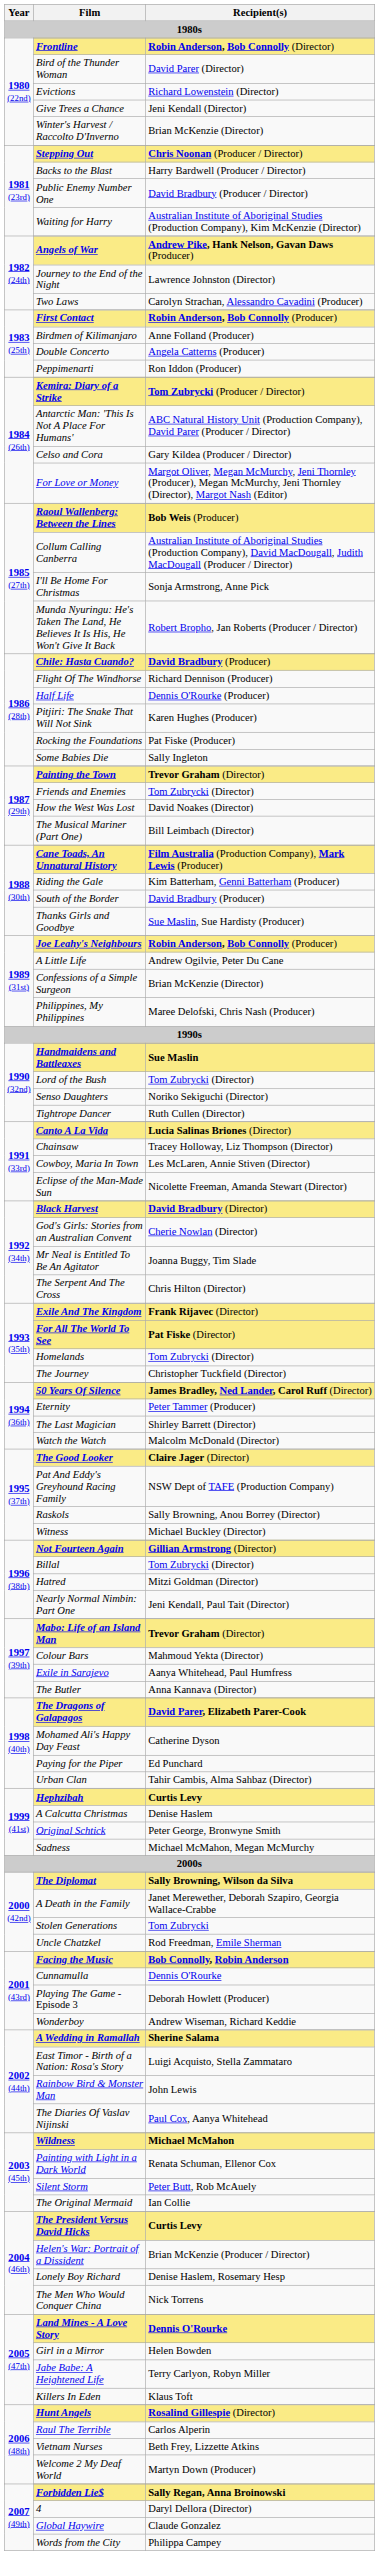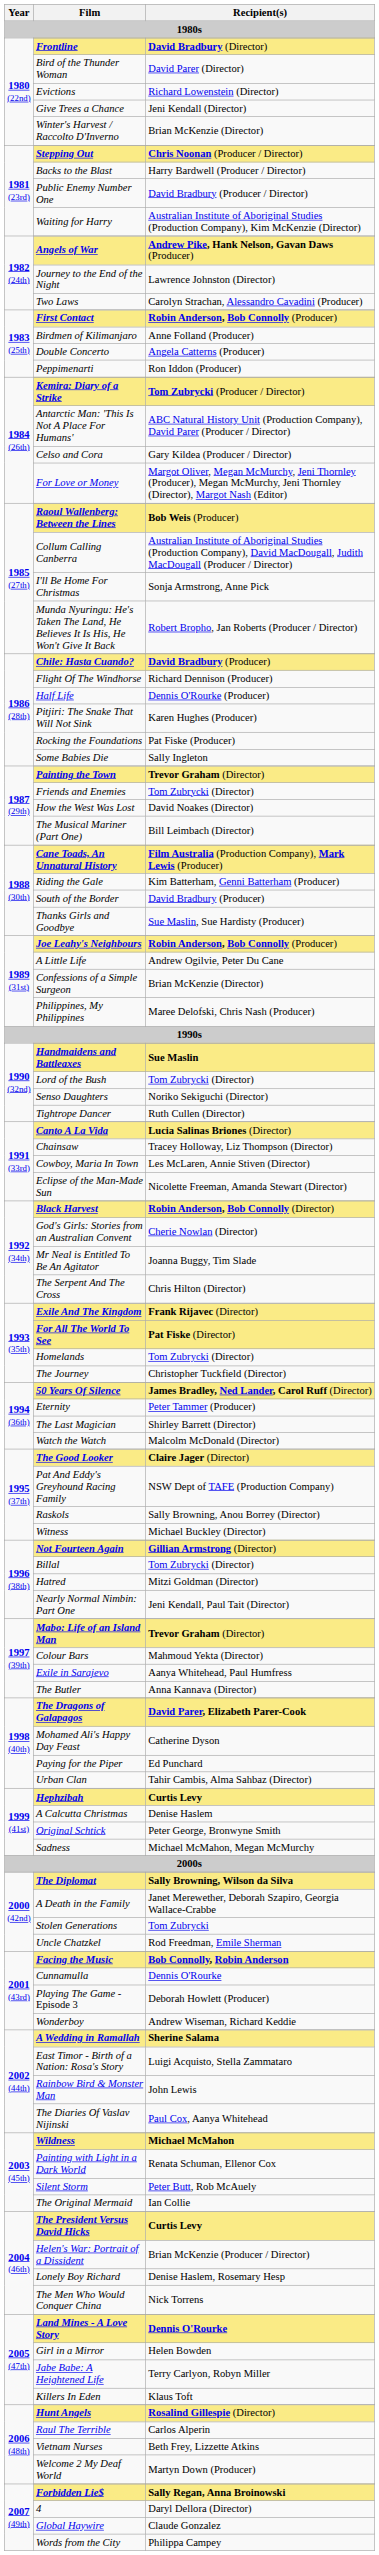 <table class="sortable wikitable" width="90%" align="centre">
 <tr bgcolor="#bebebe">
 <th width="5%">Year</th>
 <th width="29%">Film</th>
 <th width="59%">Recipient(s)</th>
 </tr>
 <tr>
 <td colspan="4" style="background:#CCCCCC;" align="center"><strong>1980s</strong></td>
 </tr>
 <tr>
 <td rowspan="6" align="center"><strong><a href='#'>1980</a></strong><br><small><a href='#'>(22nd)</a></small></td>
 </tr>
 <tr style="background:#FAEB86">
 <td><strong><em><a href='#'>Frontline</a></em></strong></td>
-<td><strong><a href='#'>Robin Anderson</a>, <a href='#'>Bob Connolly</a></strong> (Director)</td>
+<td><strong><a href='#'>David Bradbury</a></strong> (Director)</td>
 </tr>
 <tr>
 <td><em>Bird of the Thunder Woman</em></td>
 <td><a href='#'>David Parer</a> (Director)</td>
 </tr>
 <tr>
 <td><em>Evictions</em></td>
 <td><a href='#'>Richard Lowenstein</a> (Director)</td>
 </tr>
 <tr>
 <td><em>Give Trees a Chance</em></td>
 <td>Jeni Kendall (Director)</td>
 </tr>
 <tr>
 <td><em>Winter's Harvest / Raccolto D'Inverno</em></td>
 <td>Brian McKenzie (Director)</td>
 </tr>
 <tr>
 <td rowspan="5" align="center"><strong><a href='#'>1981</a></strong><br><small><a href='#'>(23rd)</a></small></td>
 </tr>
 <tr style="background:#FAEB86">
 <td><strong><em><a href='#'>Stepping Out</a></em></strong></td>
 <td><strong><a href='#'>Chris Noonan</a></strong> (Producer / Director)</td>
 </tr>
 <tr>
 <td><em>Backs to the Blast</em></td>
 <td>Harry Bardwell (Producer / Director)</td>
 </tr>
 <tr>
 <td><em>Public Enemy Number One</em></td>
 <td><a href='#'>David Bradbury</a> (Producer / Director)</td>
 </tr>
 <tr>
 <td><em>Waiting for Harry</em></td>
 <td><a href='#'>Australian Institute of Aboriginal Studies</a> (Production Company), Kim McKenzie (Director)</td>
 </tr>
 <tr>
 <td rowspan="4" align="center"><strong><a href='#'>1982</a></strong><br><small><a href='#'>(24th)</a></small></td>
 </tr>
 <tr style="background:#FAEB86">
 <td><strong><em><a href='#'>Angels of War</a></em></strong></td>
 <td><strong><a href='#'>Andrew Pike</a>, Hank Nelson, Gavan Daws</strong> (Producer)</td>
 </tr>
 <tr>
 <td><em>Journey to the End of the Night</em></td>
 <td>Lawrence Johnston (Director)</td>
 </tr>
 <tr>
 <td><em>Two Laws</em></td>
 <td>Carolyn Strachan, <a href='#'>Alessandro Cavadini</a> (Producer)</td>
 </tr>
 <tr>
 <td rowspan="5" align="center"><strong><a href='#'>1983</a></strong><br><small><a href='#'>(25th)</a></small></td>
 </tr>
 <tr style="background:#FAEB86">
 <td><strong><em><a href='#'>First Contact</a></em></strong></td>
 <td><strong><a href='#'>Robin Anderson</a>, <a href='#'>Bob Connolly</a></strong> (Producer)</td>
 </tr>
 <tr>
 <td><em>Birdmen of Kilimanjaro</em></td>
 <td>Anne Folland (Producer)</td>
 </tr>
 <tr>
 <td><em>Double Concerto</em></td>
 <td><a href='#'>Angela Catterns</a> (Producer)</td>
 </tr>
 <tr>
 <td><em>Peppimenarti</em></td>
 <td>Ron Iddon (Producer)</td>
 </tr>
 <tr>
 <td rowspan="5" align="center"><strong><a href='#'>1984</a></strong><br><small><a href='#'>(26th)</a></small></td>
 </tr>
 <tr style="background:#FAEB86">
 <td><strong><em><a href='#'>Kemira: Diary of a Strike</a></em></strong></td>
 <td><strong><a href='#'>Tom Zubrycki</a></strong> (Producer / Director)</td>
 </tr>
 <tr>
 <td><em>Antarctic Man: 'This Is Not A Place For Humans' </em></td>
 <td><a href='#'>ABC Natural History Unit</a> (Production Company), <a href='#'>David Parer</a> (Producer / Director)</td>
 </tr>
 <tr>
 <td><em>Celso and Cora</em></td>
 <td>Gary Kildea (Producer / Director)</td>
 </tr>
 <tr>
 <td><em><a href='#'>For Love or Money</a></em></td>
 <td><a href='#'>Margot Oliver</a>, <a href='#'>Megan McMurchy</a>, <a href='#'>Jeni Thornley</a> (Producer), Megan McMurchy, Jeni Thornley (Director), <a href='#'>Margot Nash</a> (Editor)</td>
 </tr>
 <tr>
 <td rowspan="5" align="center"><strong><a href='#'>1985</a></strong><br><small><a href='#'>(27th)</a></small></td>
 </tr>
 <tr style="background:#FAEB86">
 <td><strong><em><a href='#'>Raoul Wallenberg: Between the Lines</a></em></strong></td>
 <td><strong>Bob Weis</strong> (Producer)</td>
 </tr>
 <tr>
 <td><em>Collum Calling Canberra</em></td>
 <td><a href='#'>Australian Institute of Aboriginal Studies</a> (Production Company), <a href='#'>David MacDougall</a>, <a href='#'>Judith MacDougall</a> (Producer / Director)</td>
 </tr>
 <tr>
 <td><em>I'll Be Home For Christmas</em></td>
 <td>Sonja Armstrong, Anne Pick</td>
 </tr>
 <tr>
 <td><em>Munda Nyuringu: He's Taken The Land, He Believes It Is His, He Won't Give It Back</em></td>
 <td><a href='#'>Robert Bropho</a>, Jan Roberts (Producer / Director)</td>
 </tr>
 <tr>
 <td rowspan="7" align="center"><strong><a href='#'>1986</a></strong><br><small><a href='#'>(28th)</a></small></td>
 </tr>
 <tr style="background:#FAEB86">
 <td><strong><em><a href='#'>Chile: Hasta Cuando?</a></em></strong></td>
 <td><strong><a href='#'>David Bradbury</a></strong> (Producer)</td>
 </tr>
 <tr>
 <td><em>Flight Of The Windhorse</em></td>
 <td>Richard Dennison (Producer)</td>
 </tr>
 <tr>
 <td><em><a href='#'>Half Life</a></em></td>
 <td><a href='#'>Dennis O'Rourke</a> (Producer)</td>
 </tr>
 <tr>
 <td><em>Pitjiri: The Snake That Will Not Sink</em></td>
 <td>Karen Hughes (Producer)</td>
 </tr>
 <tr>
 <td><em>Rocking the Foundations</em></td>
 <td>Pat Fiske (Producer)</td>
 </tr>
 <tr>
 <td><em>Some Babies Die</em></td>
 <td>Sally Ingleton</td>
 </tr>
 <tr>
 <td rowspan="5" align="center"><strong><a href='#'>1987</a></strong><br><small><a href='#'>(29th)</a></small></td>
 </tr>
 <tr style="background:#FAEB86">
 <td><strong><em><a href='#'>Painting the Town</a></em></strong></td>
 <td><strong>Trevor Graham</strong> (Director)</td>
 </tr>
 <tr>
 <td><em>Friends and Enemies</em></td>
 <td><a href='#'>Tom Zubrycki</a> (Director)</td>
 </tr>
 <tr>
 <td><em>How the West Was Lost</em></td>
 <td>David Noakes (Director)</td>
 </tr>
 <tr>
 <td><em>The Musical Mariner (Part One)</em></td>
 <td>Bill Leimbach (Director)</td>
 </tr>
 <tr>
 <td rowspan="5" align="center"><strong><a href='#'>1988</a></strong><br><small><a href='#'>(30th)</a></small></td>
 </tr>
 <tr style="background:#FAEB86">
 <td><strong><em><a href='#'>Cane Toads, An Unnatural History</a></em></strong></td>
 <td><strong><a href='#'>Film Australia</a></strong> (Production Company), <strong><a href='#'>Mark Lewis</a></strong> (Producer)</td>
 </tr>
 <tr>
 <td><em>Riding the Gale</em></td>
 <td>Kim Batterham, <a href='#'>Genni Batterham</a> (Producer)</td>
 </tr>
 <tr>
 <td><em>South of the Border</em></td>
 <td><a href='#'>David Bradbury</a> (Producer)</td>
 </tr>
 <tr>
 <td><em>Thanks Girls and Goodbye</em></td>
 <td><a href='#'>Sue Maslin</a>, Sue Hardisty (Producer)</td>
 </tr>
 <tr>
 <td rowspan="5" align="center"><strong><a href='#'>1989</a></strong><br><small><a href='#'>(31st)</a></small></td>
 </tr>
 <tr style="background:#FAEB86">
 <td><strong><em><a href='#'>Joe Leahy's Neighbours</a></em></strong></td>
 <td><strong><a href='#'>Robin Anderson</a>, <a href='#'>Bob Connolly</a></strong> (Producer)</td>
 </tr>
 <tr>
 <td><em>A Little Life</em></td>
 <td>Andrew Ogilvie, Peter Du Cane</td>
 </tr>
 <tr>
 <td><em>Confessions of a Simple Surgeon</em></td>
 <td>Brian McKenzie (Director)</td>
 </tr>
 <tr>
 <td><em>Philippines, My Philippines</em></td>
 <td>Maree Delofski, Chris Nash (Producer)</td>
 </tr>
 <tr>
 <td colspan="4" style="background:#CCCCCC;" align="center"><strong>1990s</strong></td>
 </tr>
 <tr>
 <td rowspan="5" align="center"><strong><a href='#'>1990</a></strong><br><small><a href='#'>(32nd)</a></small></td>
 </tr>
 <tr style="background:#FAEB86">
 <td><strong><em><a href='#'>Handmaidens and Battleaxes</a></em></strong></td>
 <td><strong>Sue Maslin</strong></td>
 </tr>
 <tr>
 <td><em>Lord of the Bush</em></td>
 <td><a href='#'>Tom Zubrycki</a> (Director)</td>
 </tr>
 <tr>
 <td><em>Senso Daughters</em></td>
 <td>Noriko Sekiguchi (Director)</td>
 </tr>
 <tr>
 <td><em>Tightrope Dancer</em></td>
 <td>Ruth Cullen (Director)</td>
 </tr>
 <tr>
 <td rowspan="5" align="center"><strong><a href='#'>1991</a></strong><br><small><a href='#'>(33rd)</a></small></td>
 </tr>
 <tr style="background:#FAEB86">
 <td><strong><em><a href='#'>Canto A La Vida</a></em></strong></td>
 <td><strong>Lucia Salinas Briones</strong> (Director)</td>
 </tr>
 <tr>
 <td><em>Chainsaw</em></td>
 <td>Tracey Holloway, Liz Thompson (Director)</td>
 </tr>
 <tr>
 <td><em>Cowboy, Maria In Town</em></td>
 <td>Les McLaren, Annie Stiven (Director)</td>
 </tr>
 <tr>
 <td><em>Eclipse of the Man-Made Sun</em></td>
 <td>Nicolette Freeman, Amanda Stewart (Director)</td>
 </tr>
 <tr>
 <td rowspan="5" align="center"><strong><a href='#'>1992</a></strong><br><small><a href='#'>(34th)</a></small></td>
 </tr>
 <tr style="background:#FAEB86">
 <td><strong><em><a href='#'>Black Harvest</a></em></strong></td>
-<td><strong><a href='#'>David Bradbury</a></strong> (Director)</td>
+<td><strong><a href='#'>Robin Anderson</a>, <a href='#'>Bob Connolly</a></strong> (Director)</td>
 </tr>
 <tr>
 <td><em>God's Girls: Stories from an Australian Convent</em></td>
 <td><a href='#'>Cherie Nowlan</a> (Director)</td>
 </tr>
 <tr>
 <td><em>Mr Neal is Entitled To Be An Agitator</em></td>
 <td>Joanna Buggy, Tim Slade</td>
 </tr>
 <tr>
 <td><em>The Serpent And The Cross</em></td>
 <td>Chris Hilton (Director)</td>
 </tr>
 <tr>
 <td rowspan="5" align="center"><strong><a href='#'>1993</a></strong><br><small><a href='#'>(35th)</a></small></td>
 </tr>
 <tr style="background:#FAEB86">
 <td><strong><em><a href='#'>Exile And The Kingdom</a></em></strong></td>
 <td><strong>Frank Rijavec</strong> (Director)</td>
 </tr>
 <tr style="background:#FAEB86">
 <td><strong><em><a href='#'>For All The World To See</a></em></strong></td>
 <td><strong>Pat Fiske</strong> (Director)</td>
 </tr>
 <tr>
 <td><em>Homelands</em></td>
 <td><a href='#'>Tom Zubrycki</a> (Director)</td>
 </tr>
 <tr>
 <td><em>The Journey</em></td>
 <td>Christopher Tuckfield (Director)</td>
 </tr>
 <tr>
 <td rowspan="5" align="center"><strong><a href='#'>1994</a></strong><br><small><a href='#'>(36th)</a></small></td>
 </tr>
 <tr style="background:#FAEB86">
 <td><strong><em><a href='#'>50 Years Of Silence</a></em></strong></td>
 <td><strong>James Bradley, <a href='#'>Ned Lander</a>, Carol Ruff</strong> (Director)</td>
 </tr>
 <tr>
 <td><em>Eternity</em></td>
 <td><a href='#'>Peter Tammer</a> (Producer)</td>
 </tr>
 <tr>
 <td><em>The Last Magician</em></td>
 <td>Shirley Barrett (Director)</td>
 </tr>
 <tr>
 <td><em>Watch the Watch</em></td>
 <td>Malcolm McDonald (Director)</td>
 </tr>
 <tr>
 <td rowspan="5" align="center"><strong><a href='#'>1995</a></strong><br><small><a href='#'>(37th)</a></small></td>
 </tr>
 <tr style="background:#FAEB86">
 <td><strong><em><a href='#'>The Good Looker</a></em></strong></td>
 <td><strong>Claire Jager</strong> (Director)</td>
 </tr>
 <tr>
 <td><em>Pat And Eddy's Greyhound Racing Family</em></td>
 <td>NSW Dept of <a href='#'>TAFE</a> (Production Company)</td>
 </tr>
 <tr>
 <td><em>Raskols</em></td>
 <td>Sally Browning, Anou Borrey (Director)</td>
 </tr>
 <tr>
 <td><em>Witness</em></td>
 <td>Michael Buckley (Director)</td>
 </tr>
 <tr>
 <td rowspan="5" align="center"><strong><a href='#'>1996</a></strong><br><small><a href='#'>(38th)</a></small></td>
 </tr>
 <tr style="background:#FAEB86">
 <td><strong><em><a href='#'>Not Fourteen Again</a></em></strong></td>
 <td><strong><a href='#'>Gillian Armstrong</a></strong> (Director)</td>
 </tr>
 <tr>
 <td><em>Billal</em></td>
 <td><a href='#'>Tom Zubrycki</a> (Director)</td>
 </tr>
 <tr>
 <td><em>Hatred</em></td>
 <td>Mitzi Goldman (Director)</td>
 </tr>
 <tr>
 <td><em>Nearly Normal Nimbin: Part One</em></td>
 <td>Jeni Kendall, Paul Tait (Director)</td>
 </tr>
 <tr>
 <td rowspan="5" align="center"><strong><a href='#'>1997</a></strong><br><small><a href='#'>(39th)</a></small></td>
 </tr>
 <tr style="background:#FAEB86">
 <td><strong><em><a href='#'>Mabo: Life of an Island Man</a></em></strong></td>
 <td><strong>Trevor Graham</strong> (Director)</td>
 </tr>
 <tr>
 <td><em>Colour Bars</em></td>
 <td>Mahmoud Yekta (Director)</td>
 </tr>
 <tr>
 <td><em><a href='#'>Exile in Sarajevo</a></em></td>
 <td>Aanya Whitehead, Paul Humfress</td>
 </tr>
 <tr>
 <td><em>The Butler</em></td>
 <td>Anna Kannava (Director)</td>
 </tr>
 <tr>
 <td rowspan="5" align="center"><strong><a href='#'>1998</a></strong><br><small><a href='#'>(40th)</a></small></td>
 </tr>
 <tr style="background:#FAEB86">
 <td><strong><em><a href='#'>The Dragons of Galapagos</a></em></strong></td>
 <td><strong><a href='#'>David Parer</a>, Elizabeth Parer-Cook</strong></td>
 </tr>
 <tr>
 <td><em>Mohamed Ali's Happy Day Feast</em></td>
 <td>Catherine Dyson</td>
 </tr>
 <tr>
 <td><em>Paying for the Piper</em></td>
 <td>Ed Punchard</td>
 </tr>
 <tr>
 <td><em>Urban Clan</em></td>
 <td>Tahir Cambis, Alma Sahbaz (Director)</td>
 </tr>
 <tr>
 <td rowspan="5" align="center"><strong><a href='#'>1999</a></strong><br><small><a href='#'>(41st)</a></small></td>
 </tr>
 <tr style="background:#FAEB86">
 <td><strong><em><a href='#'>Hephzibah</a></em></strong></td>
 <td><strong>Curtis Levy</strong></td>
 </tr>
 <tr>
 <td><em>A Calcutta Christmas</em></td>
 <td>Denise Haslem</td>
 </tr>
 <tr>
 <td><em><a href='#'>Original Schtick</a></em></td>
 <td>Peter George, Bronwyne Smith</td>
 </tr>
 <tr>
 <td><em>Sadness</em></td>
 <td>Michael McMahon, Megan McMurchy</td>
 </tr>
 <tr>
 <td colspan="4" style="background:#CCCCCC;" align="center"><strong>2000s</strong></td>
 </tr>
 <tr>
 <td rowspan="5" align="center"><strong><a href='#'>2000</a></strong><br><small><a href='#'>(42nd)</a></small></td>
 </tr>
 <tr style="background:#FAEB86">
 <td><strong><em><a href='#'>The Diplomat</a></em></strong></td>
 <td><strong>Sally Browning, Wilson da Silva</strong></td>
 </tr>
 <tr>
 <td><em>A Death in the Family</em></td>
 <td>Janet Merewether, Deborah Szapiro, Georgia Wallace-Crabbe</td>
 </tr>
 <tr>
 <td><em>Stolen Generations</em></td>
 <td><a href='#'>Tom Zubrycki</a></td>
 </tr>
 <tr>
 <td><em>Uncle Chatzkel</em></td>
 <td>Rod Freedman, <a href='#'>Emile Sherman</a></td>
 </tr>
 <tr>
 <td rowspan="5" align="center"><strong><a href='#'>2001</a></strong><br><small><a href='#'>(43rd)</a></small></td>
 </tr>
 <tr style="background:#FAEB86">
 <td><strong><em><a href='#'>Facing the Music</a></em></strong></td>
 <td><strong><a href='#'>Bob Connolly</a>, <a href='#'>Robin Anderson</a></strong></td>
 </tr>
 <tr>
 <td><em>Cunnamulla</em></td>
 <td><a href='#'>Dennis O'Rourke</a></td>
 </tr>
 <tr>
 <td><em>Playing The Game</em> - Episode 3</td>
 <td>Deborah Howlett (Producer)</td>
 </tr>
 <tr>
 <td><em>Wonderboy</em></td>
 <td>Andrew Wiseman, Richard Keddie</td>
 </tr>
 <tr>
 <td rowspan="5" align="center"><strong><a href='#'>2002</a></strong><br><small><a href='#'>(44th)</a></small></td>
 </tr>
 <tr style="background:#FAEB86">
 <td><strong><em><a href='#'>A Wedding in Ramallah</a></em></strong></td>
 <td><strong>Sherine Salama</strong></td>
 </tr>
 <tr>
 <td><em>East Timor - Birth of a Nation: Rosa's Story</em></td>
 <td>Luigi Acquisto, Stella Zammataro</td>
 </tr>
 <tr>
 <td><em><a href='#'>Rainbow Bird & Monster Man</a></em></td>
 <td>John Lewis</td>
 </tr>
 <tr>
 <td><em>The Diaries Of Vaslav Nijinski</em></td>
 <td><a href='#'>Paul Cox</a>, Aanya Whitehead</td>
 </tr>
 <tr>
 <td rowspan="5" align="center"><strong><a href='#'>2003</a></strong><br><small><a href='#'>(45th)</a></small></td>
 </tr>
 <tr style="background:#FAEB86">
 <td><strong><em><a href='#'>Wildness</a></em></strong></td>
 <td><strong>Michael McMahon</strong></td>
 </tr>
 <tr>
 <td><em><a href='#'>Painting with Light in a Dark World</a></em></td>
 <td>Renata Schuman, Ellenor Cox</td>
 </tr>
 <tr>
 <td><em><a href='#'>Silent Storm</a></em></td>
 <td><a href='#'>Peter Butt</a>, Rob McAuely</td>
 </tr>
 <tr>
 <td><em>The Original Mermaid</em></td>
 <td>Ian Collie</td>
 </tr>
 <tr>
 <td rowspan="5" align="center"><strong><a href='#'>2004</a></strong><br><small><a href='#'>(46th)</a></small></td>
 </tr>
 <tr style="background:#FAEB86">
 <td><strong><em><a href='#'>The President Versus David Hicks</a></em></strong></td>
 <td><strong>Curtis Levy</strong></td>
 </tr>
 <tr>
 <td><em><a href='#'>Helen's War: Portrait of a Dissident</a></em></td>
 <td>Brian McKenzie (Producer / Director)</td>
 </tr>
 <tr>
 <td><em>Lonely Boy Richard</em></td>
 <td>Denise Haslem, Rosemary Hesp</td>
 </tr>
 <tr>
 <td><em>The Men Who Would Conquer China</em></td>
 <td>Nick Torrens</td>
 </tr>
 <tr>
 <td rowspan="5" align="center"><strong><a href='#'>2005</a></strong><br><small><a href='#'>(47th)</a></small></td>
 </tr>
 <tr style="background:#FAEB86">
 <td><strong><em><a href='#'>Land Mines - A Love Story</a></em></strong></td>
 <td><strong><a href='#'>Dennis O'Rourke</a></strong></td>
 </tr>
 <tr>
 <td><em>Girl in a Mirror</em></td>
 <td>Helen Bowden</td>
 </tr>
 <tr>
 <td><em><a href='#'>Jabe Babe: A Heightened Life</a></em></td>
 <td>Terry Carlyon, Robyn Miller</td>
 </tr>
 <tr>
 <td><em>Killers In Eden</em></td>
 <td>Klaus Toft</td>
 </tr>
 <tr>
 <td rowspan="5" align="center"><strong><a href='#'>2006</a></strong><br><small><a href='#'>(48th)</a></small></td>
 </tr>
 <tr style="background:#FAEB86">
 <td><strong><em><a href='#'>Hunt Angels</a></em></strong></td>
 <td><strong><a href='#'>Rosalind Gillespie</a></strong> (Director)</td>
 </tr>
 <tr>
 <td><em><a href='#'>Raul The Terrible</a></em></td>
 <td>Carlos Alperin</td>
 </tr>
 <tr>
 <td><em>Vietnam Nurses</em></td>
 <td>Beth Frey, Lizzette Atkins</td>
 </tr>
 <tr>
 <td><em>Welcome 2 My Deaf World</em></td>
 <td>Martyn Down (Producer)</td>
 </tr>
 <tr>
 <td rowspan="5" align="center"><strong><a href='#'>2007</a></strong><br><small><a href='#'>(49th)</a></small></td>
 </tr>
 <tr style="background:#FAEB86">
 <td><strong><em><a href='#'>Forbidden Lie$</a></em></strong></td>
 <td><strong>Sally Regan, Anna Broinowski</strong></td>
 </tr>
 <tr>
 <td><em>4</em></td>
 <td>Daryl Dellora (Director)</td>
 </tr>
 <tr>
 <td><em><a href='#'>Global Haywire</a></em></td>
 <td>Claude Gonzalez</td>
 </tr>
 <tr>
 <td><em>Words from the City</em></td>
 <td>Philippa Campey</td>
 </tr>
 </table>
